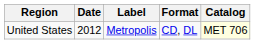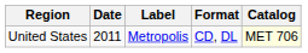 <table class="wikitable">
 <tr>
 <th>Region</th>
 <th>Date</th>
 <th>Label</th>
 <th>Format</th>
 <th>Catalog</th>
 </tr>
 <tr>
 <td>United States</td>
-<td>2012</td>
+<td>2011</td>
 <td><a href='#'>Metropolis</a></td>
 <td><a href='#'>CD</a>, <a href='#'>DL</a></td>
 <td style="background: lightyellow;">MET 706</td>
 </tr>
 </table>
